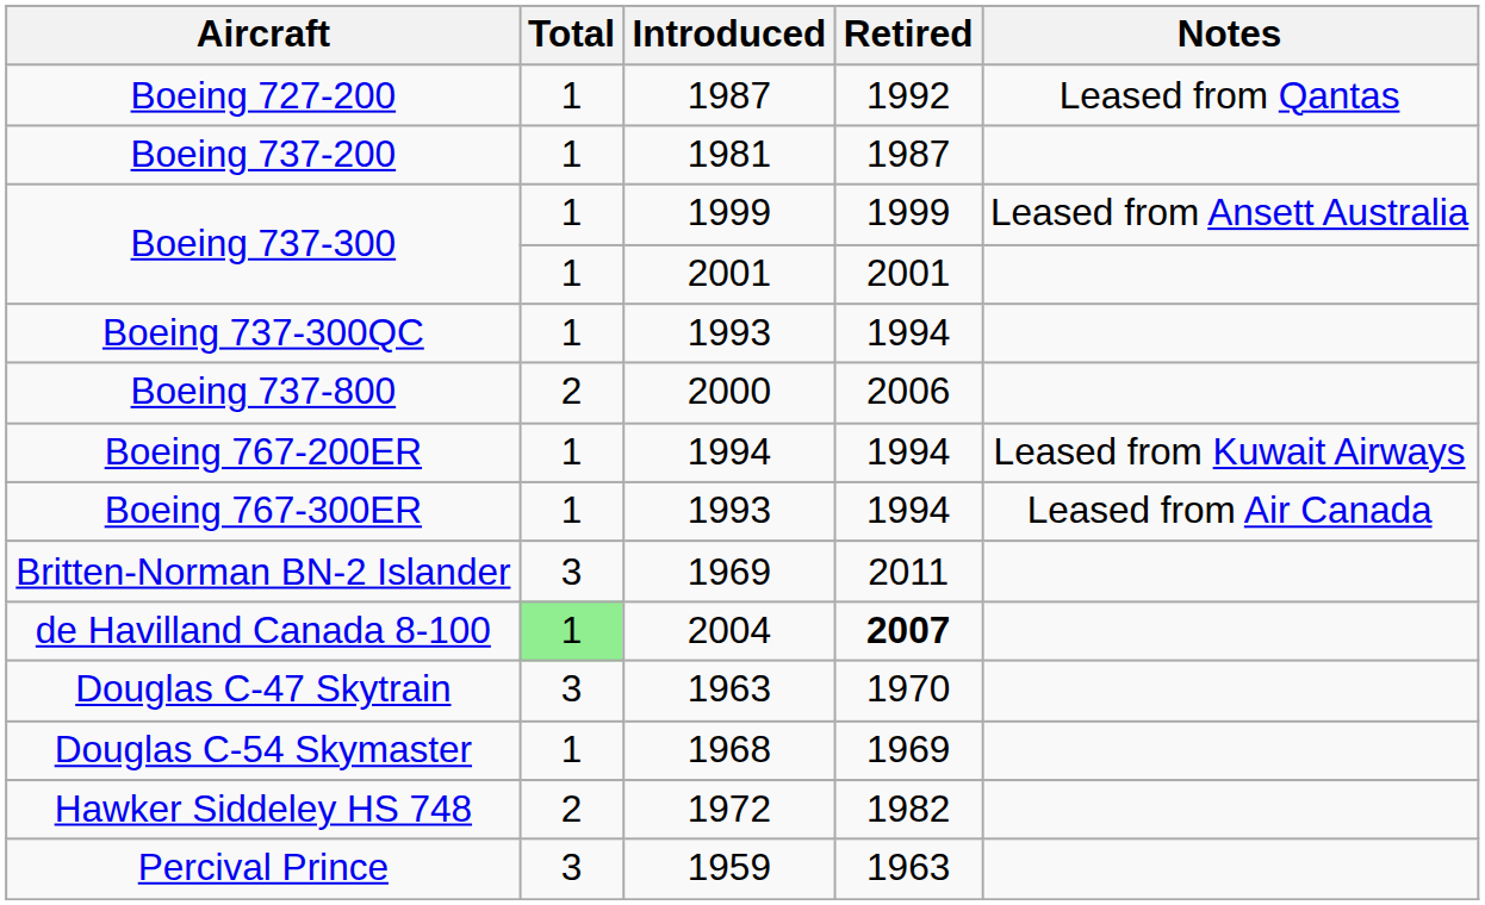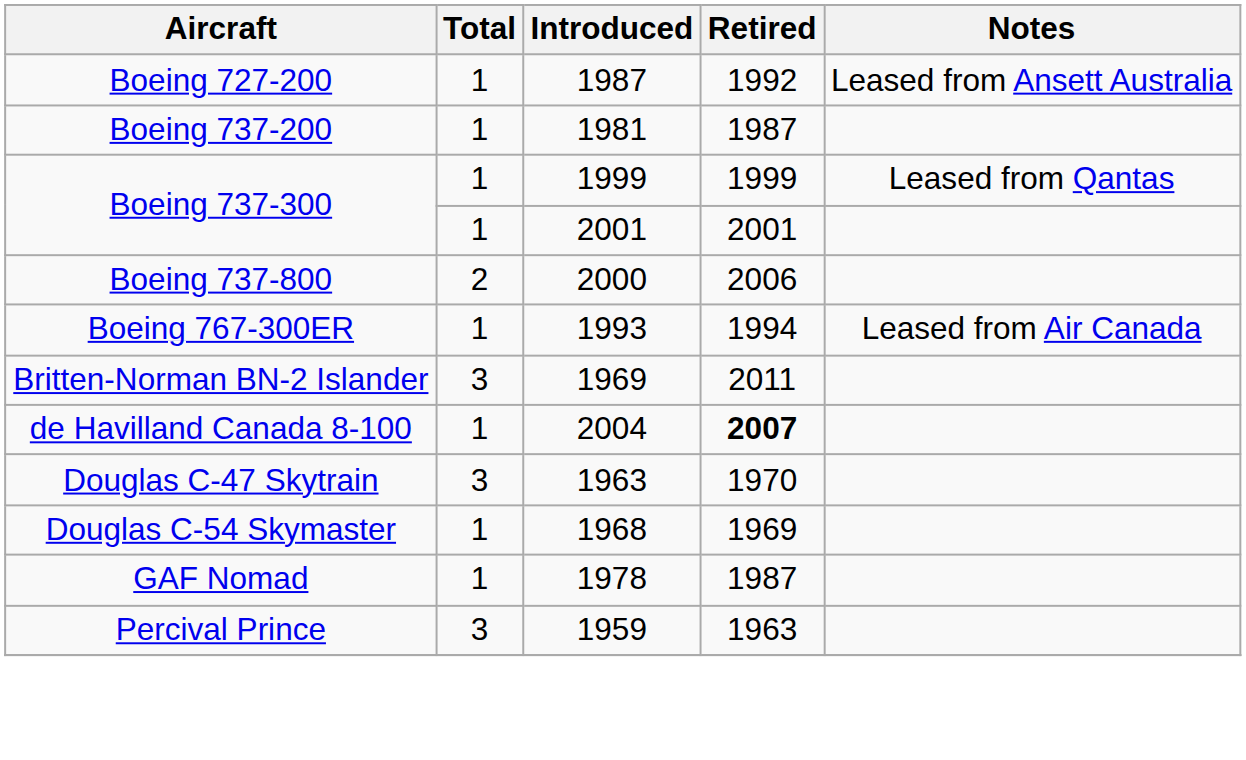 <table class="wikitable" style="margin:0.5em auto; text-align:center">
 <tr>
 <th>Aircraft</th>
 <th>Total</th>
 <th>Introduced</th>
 <th>Retired</th>
 <th>Notes</th>
 </tr>
 <tr>
 <td><a href='#'>Boeing 727-200</a></td>
 <td>1</td>
 <td>1987</td>
 <td>1992</td>
-<td>Leased from <a href='#'>Qantas</a></td>
+<td>Leased from <a href='#'>Ansett Australia</a></td>
 </tr>
 <tr>
 <td><a href='#'>Boeing 737-200</a></td>
 <td>1</td>
 <td>1981</td>
 <td>1987</td>
 <td></td>
 </tr>
 <tr>
 <td rowspan=2><a href='#'>Boeing 737-300</a></td>
 <td>1</td>
 <td>1999</td>
 <td>1999</td>
-<td>Leased from <a href='#'>Ansett Australia</a></td>
+<td>Leased from <a href='#'>Qantas</a></td>
 </tr>
 <tr>
 <td>1</td>
 <td>2001</td>
 <td>2001</td>
 <td></td>
 </tr>
 <tr>
-<td><a href='#'>Boeing 737-300QC</a></td>
-<td>1</td>
-<td>1993</td>
-<td>1994</td>
-<td></td>
-</tr>
-<tr>
 <td><a href='#'>Boeing 737-800</a></td>
 <td>2</td>
 <td>2000</td>
 <td>2006</td>
 <td></td>
-</tr>
-<tr>
-<td><a href='#'>Boeing 767-200ER</a></td>
-<td>1</td>
-<td>1994</td>
-<td>1994</td>
-<td>Leased from <a href='#'>Kuwait Airways</a></td>
 </tr>
 <tr>
 <td><a href='#'>Boeing 767-300ER</a></td>
 <td>1</td>
 <td>1993</td>
 <td>1994</td>
 <td>Leased from <a href='#'>Air Canada</a></td>
 </tr>
 <tr>
 <td><a href='#'>Britten-Norman BN-2 Islander</a></td>
 <td>3</td>
 <td>1969</td>
 <td>2011</td>
 <td></td>
 </tr>
 <tr>
 <td><a href='#'>de Havilland Canada 8-100</a></td>
-<td style="background: lightgreen;">1</td>
+<td>1</td>
 <td>2004</td>
 <td><strong>2007</strong></td>
 <td></td>
 </tr>
 <tr>
 <td><a href='#'>Douglas C-47 Skytrain</a></td>
 <td>3</td>
 <td>1963</td>
 <td>1970</td>
 <td></td>
 </tr>
 <tr>
 <td><a href='#'>Douglas C-54 Skymaster</a></td>
 <td>1</td>
 <td>1968</td>
 <td>1969</td>
 <td></td>
 </tr>
 <tr>
-<td><a href='#'>Hawker Siddeley HS 748</a></td>
-<td>2</td>
-<td>1972</td>
-<td>1982</td>
+<td><a href='#'>GAF Nomad</a></td>
+<td>1</td>
+<td>1978</td>
+<td>1987</td>
 <td></td>
 </tr>
 <tr>
 <td><a href='#'>Percival Prince</a></td>
 <td>3</td>
 <td>1959</td>
 <td>1963</td>
 <td></td>
 </tr>
 <tr>
 </tr>
 </table>
